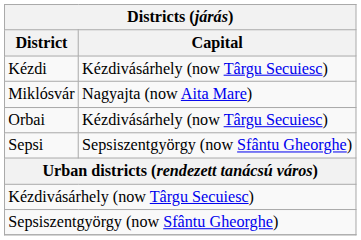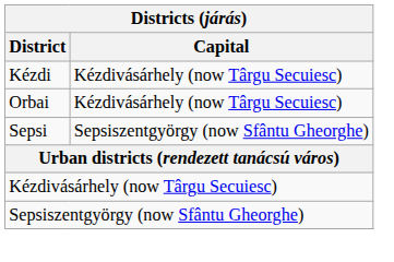 <table class="wikitable">
 <tr>
 <th colspan=2>Districts (<em>járás</em>)</th>
 </tr>
 <tr>
 <th>District</th>
 <th>Capital</th>
 </tr>
 <tr>
 <td> Kézdi</td>
 <td>Kézdivásárhely (now <a href='#'>Târgu Secuiesc</a>)</td>
-</tr>
-<tr>
-<td> Miklósvár</td>
-<td>Nagyajta (now <a href='#'>Aita Mare</a>)</td>
 </tr>
 <tr>
 <td> Orbai</td>
 <td>Kézdivásárhely (now <a href='#'>Târgu Secuiesc</a>)</td>
 </tr>
 <tr>
 <td> Sepsi</td>
 <td>Sepsiszentgyörgy (now <a href='#'>Sfântu Gheorghe</a>)</td>
 </tr>
 <tr>
 <th colspan=2>Urban districts (<em>rendezett tanácsú város</em>)</th>
 </tr>
 <tr>
 <td colspan=2>Kézdivásárhely (now <a href='#'>Târgu Secuiesc</a>)</td>
 </tr>
 <tr>
 <td colspan=2>Sepsiszentgyörgy (now <a href='#'>Sfântu Gheorghe</a>)</td>
 </tr>
 <tr>
 </tr>
 </table>
